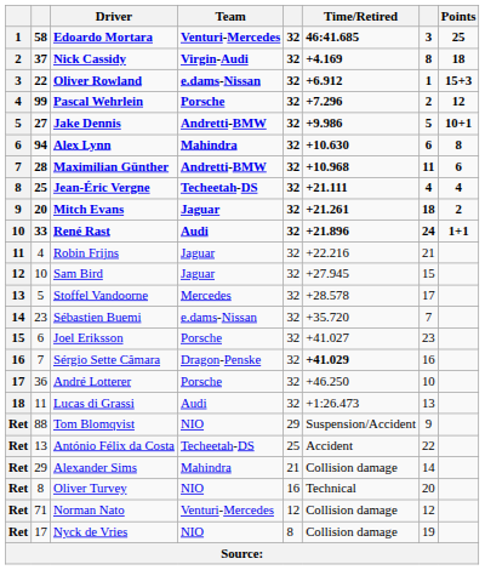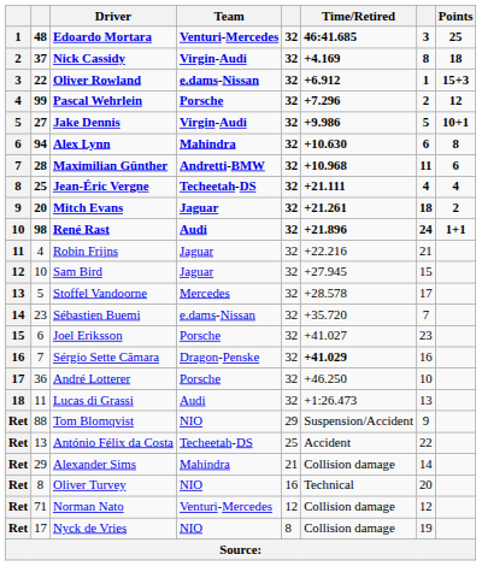 <table class="wikitable sortable" style="font-size: 85%">
 <tr>
 <th scope="col"></th>
 <th scope="col"></th>
 <th scope="col">Driver</th>
 <th scope="col">Team</th>
 <th scope="col"></th>
 <th scope="col" class="unsortable">Time/Retired</th>
 <th scope="col"></th>
 <th scope="col">Points</th>
 </tr>
 <tr>
 <th scope="row">1</th>
-<td align="center"><strong>58</strong></td>
+<td align="center"><strong>48</strong></td>
 <td data-sort-value="MOR"> <strong><a href='#'>Edoardo Mortara</a></strong></td>
 <td><strong><a href='#'>Venturi</a>-<a href='#'>Mercedes</a></strong></td>
 <td><strong>32</strong></td>
 <td><strong>46:41.685</strong></td>
 <td align="center"><strong>3</strong></td>
 <td align="center"><strong>25</strong></td>
 </tr>
 <tr>
 <th scope="row">2</th>
 <td align="center"><strong>37</strong></td>
 <td data-sort-value="CAS"> <strong><a href='#'>Nick Cassidy</a></strong></td>
 <td><strong><a href='#'>Virgin</a>-<a href='#'>Audi</a></strong></td>
 <td><strong>32</strong></td>
 <td><strong>+4.169</strong></td>
 <td align="center"><strong>8</strong></td>
 <td align="center"><strong>18</strong></td>
 </tr>
 <tr>
 <th scope="row">3</th>
 <td align="center"><strong>22</strong></td>
 <td data-sort-value="ROW"> <strong><a href='#'>Oliver Rowland</a></strong></td>
 <td><strong><a href='#'>e.dams</a>-<a href='#'>Nissan</a></strong></td>
 <td><strong>32</strong></td>
 <td><strong>+6.912</strong></td>
 <td align="center"><strong>1</strong></td>
 <td align="center"><strong>15+3</strong></td>
 </tr>
 <tr>
 <th scope="row">4</th>
 <td align="center"><strong>99</strong></td>
 <td data-sort-value="WEH"> <strong><a href='#'>Pascal Wehrlein</a></strong></td>
 <td><strong><a href='#'>Porsche</a></strong></td>
 <td><strong>32</strong></td>
 <td><strong>+7.296</strong></td>
 <td align="center"><strong>2</strong></td>
 <td align="center"><strong>12</strong></td>
 </tr>
 <tr>
 <th scope="row">5</th>
 <td align="center"><strong>27</strong></td>
 <td data-sort-value="DEN"> <strong><a href='#'>Jake Dennis</a></strong></td>
-<td><strong><a href='#'>Andretti</a>-<a href='#'>BMW</a></strong></td>
+<td><strong><a href='#'>Virgin</a>-<a href='#'>Audi</a></strong></td>
 <td><strong>32</strong></td>
 <td><strong>+9.986</strong></td>
 <td align="center"><strong>5</strong></td>
 <td align="center"><strong>10+1</strong></td>
 </tr>
 <tr>
 <th scope="row">6</th>
 <td align="center"><strong>94</strong></td>
 <td data-sort-value="LYN"> <strong><a href='#'>Alex Lynn</a></strong></td>
 <td><strong><a href='#'>Mahindra</a></strong></td>
 <td><strong>32</strong></td>
 <td><strong>+10.630</strong></td>
 <td align="center"><strong>6</strong></td>
 <td align="center"><strong>8</strong></td>
 </tr>
 <tr>
 <th scope="row">7</th>
 <td align="center"><strong>28</strong></td>
 <td data-sort-value="GUE"> <strong><a href='#'>Maximilian Günther</a></strong></td>
 <td><strong><a href='#'>Andretti</a>-<a href='#'>BMW</a></strong></td>
 <td><strong>32</strong></td>
 <td><strong>+10.968</strong></td>
 <td align="center"><strong>11</strong></td>
 <td align="center"><strong>6</strong></td>
 </tr>
 <tr>
 <th scope="row">8</th>
 <td align="center"><strong>25</strong></td>
 <td data-sort-value="JEV"> <strong><a href='#'>Jean-Éric Vergne</a></strong></td>
 <td><strong><a href='#'>Techeetah</a>-<a href='#'>DS</a></strong></td>
 <td><strong>32</strong></td>
 <td><strong>+21.111</strong></td>
 <td align="center"><strong>4</strong></td>
 <td align="center"><strong>4</strong></td>
 </tr>
 <tr>
 <th scope="row">9</th>
 <td align="center"><strong>20</strong></td>
 <td data-sort-value="EVA"> <strong><a href='#'>Mitch Evans</a></strong></td>
 <td><strong><a href='#'>Jaguar</a></strong></td>
 <td><strong>32</strong></td>
 <td><strong>+21.261</strong></td>
 <td align="center"><strong>18</strong></td>
 <td align="center"><strong>2</strong></td>
 </tr>
 <tr>
 <th scope="row">10</th>
-<td align="center"><strong>33</strong></td>
+<td align="center"><strong>98</strong></td>
 <td data-sort-value="RAS"> <strong><a href='#'>René Rast</a></strong></td>
 <td><strong><a href='#'>Audi</a></strong></td>
 <td><strong>32</strong></td>
 <td><strong>+21.896</strong></td>
 <td align="center"><strong>24</strong></td>
 <td align="center"><strong>1+1</strong></td>
 </tr>
 <tr>
 <th scope="row">11</th>
 <td align="center">4</td>
 <td data-sort-value="FRI"> <a href='#'>Robin Frijns</a></td>
 <td><a href='#'>Jaguar</a></td>
 <td>32</td>
 <td>+22.216</td>
 <td align="center">21</td>
 <td align="center"></td>
 </tr>
 <tr>
 <th scope="row">12</th>
 <td align="center">10</td>
 <td data-sort-value="BIR"> <a href='#'>Sam Bird</a></td>
 <td><a href='#'>Jaguar</a></td>
 <td>32</td>
 <td>+27.945</td>
 <td align="center">15</td>
 <td align="center"></td>
 </tr>
 <tr>
 <th scope="row">13</th>
 <td align="center">5</td>
 <td data-sort-value="VAN"> <a href='#'>Stoffel Vandoorne</a></td>
 <td><a href='#'>Mercedes</a></td>
 <td>32</td>
 <td>+28.578</td>
 <td align="center">17</td>
 <td align="center"></td>
 </tr>
 <tr>
 <th scope="row">14</th>
 <td align="center">23</td>
 <td data-sort-value="BUE"> <a href='#'>Sébastien Buemi</a></td>
 <td><a href='#'>e.dams</a>-<a href='#'>Nissan</a></td>
 <td>32</td>
 <td>+35.720</td>
 <td align="center">7</td>
 <td align="center"></td>
 </tr>
 <tr>
 <th scope="row">15</th>
 <td align="center">6</td>
 <td data-sort-value="ERI"> <a href='#'>Joel Eriksson</a></td>
 <td><a href='#'>Porsche</a></td>
 <td>32</td>
 <td>+41.027</td>
 <td align="center">23</td>
 <td align="center"></td>
 </tr>
 <tr>
 <th scope="row">16</th>
 <td align="center">7</td>
 <td data-sort-value="SET"> <a href='#'>Sérgio Sette Câmara</a></td>
 <td><a href='#'>Dragon</a>-<a href='#'>Penske</a></td>
 <td>32</td>
 <td><strong>+41.029</strong></td>
 <td align="center">16</td>
 <td align="center"></td>
 </tr>
 <tr>
 <th scope="row">17</th>
 <td align="center">36</td>
 <td data-sort-value="LOT"> <a href='#'>André Lotterer</a></td>
 <td><a href='#'>Porsche</a></td>
 <td>32</td>
 <td>+46.250</td>
 <td align="center">10</td>
 <td align="center"></td>
 </tr>
 <tr>
 <th scope="row">18</th>
 <td align="center">11</td>
 <td data-sort-value="DIG"> <a href='#'>Lucas di Grassi</a></td>
 <td><a href='#'>Audi</a></td>
 <td>32</td>
 <td>+1:26.473</td>
 <td align="center">13</td>
 <td align="center"></td>
 </tr>
 <tr>
 <th scope="row">Ret</th>
 <td align="center">88</td>
 <td data-sort-value="BLO"> <a href='#'>Tom Blomqvist</a></td>
 <td><a href='#'>NIO</a></td>
 <td>29</td>
 <td>Suspension/Accident</td>
 <td align="center">9</td>
 <td align="center"></td>
 </tr>
 <tr>
 <th scope="row">Ret</th>
 <td align="center">13</td>
 <td data-sort-value="DAC"> <a href='#'>António Félix da Costa</a></td>
 <td><a href='#'>Techeetah</a>-<a href='#'>DS</a></td>
 <td>25</td>
 <td>Accident</td>
 <td align="center">22</td>
 <td align="center"></td>
 </tr>
 <tr>
 <th scope="row">Ret</th>
 <td align="center">29</td>
 <td data-sort-value="SIM"> <a href='#'>Alexander Sims</a></td>
 <td><a href='#'>Mahindra</a></td>
 <td>21</td>
 <td>Collision damage</td>
 <td align="center">14</td>
 <td align="center"></td>
 </tr>
 <tr>
 <th scope="row">Ret</th>
 <td align="center">8</td>
 <td data-sort-value="TUR"> <a href='#'>Oliver Turvey</a></td>
 <td><a href='#'>NIO</a></td>
 <td>16</td>
 <td>Technical</td>
 <td align="center">20</td>
 <td align="center"></td>
 </tr>
 <tr>
 <th scope="row">Ret</th>
 <td align="center">71</td>
 <td data-sort-value="NAT"> <a href='#'>Norman Nato</a></td>
 <td><a href='#'>Venturi</a>-<a href='#'>Mercedes</a></td>
 <td>12</td>
 <td>Collision damage</td>
 <td align="center">12</td>
 <td align="center"></td>
 </tr>
 <tr>
 <th scope="row">Ret</th>
 <td align="center">17</td>
 <td data-sort-value="DEV"> <a href='#'>Nyck de Vries</a></td>
 <td><a href='#'>NIO</a></td>
 <td>8</td>
 <td>Collision damage</td>
 <td align="center">19</td>
 <td align="center"></td>
 </tr>
 <tr>
 <th colspan="8">Source:</th>
 </tr>
 </table>
